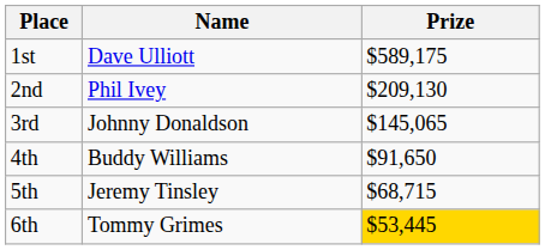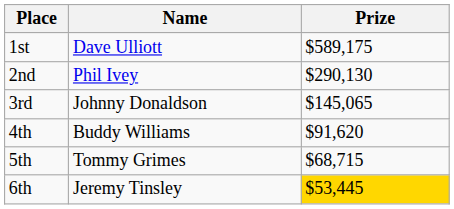 <table class="wikitable">
 <tr>
 <th width="50">Place</th>
 <th width="200">Name</th>
 <th width="125">Prize</th>
 </tr>
 <tr>
 <td>1st</td>
 <td><a href='#'>Dave Ulliott</a></td>
 <td>$589,175</td>
 </tr>
 <tr>
 <td>2nd</td>
 <td><a href='#'>Phil Ivey</a></td>
-<td>$209,130</td>
+<td>$290,130</td>
 </tr>
 <tr>
 <td>3rd</td>
 <td>Johnny Donaldson</td>
 <td>$145,065</td>
 </tr>
 <tr>
 <td>4th</td>
 <td>Buddy Williams</td>
-<td>$91,650</td>
+<td>$91,620</td>
 </tr>
 <tr>
 <td>5th</td>
-<td>Jeremy Tinsley</td>
+<td>Tommy Grimes</td>
 <td>$68,715</td>
 </tr>
 <tr>
 <td>6th</td>
-<td>Tommy Grimes</td>
+<td>Jeremy Tinsley</td>
 <td style="background: gold;">$53,445</td>
 </tr>
 </table>
